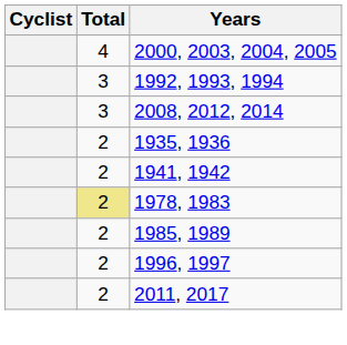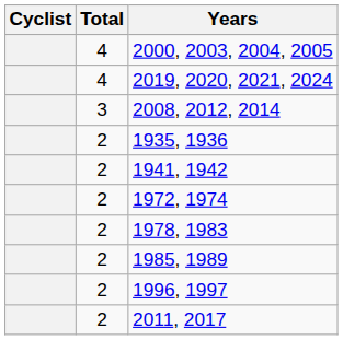 <table class="wikitable plainrowheaders">
 <tr>
 <th scope=col>Cyclist</th>
 <th scope=col>Total</th>
 <th scope=col class="unsortable">Years</th>
 </tr>
 <tr>
 <th scope=row></th>
 <td align=center>4</td>
 <td><a href='#'>2000</a>, <a href='#'>2003</a>, <a href='#'>2004</a>, <a href='#'>2005</a></td>
 </tr>
 <tr>
 <th scope=row></th>
-<td align=center>3</td>
-<td><a href='#'>1992</a>, <a href='#'>1993</a>, <a href='#'>1994</a></td>
+<td align=center>4</td>
+<td><a href='#'>2019</a>, <a href='#'>2020</a>, <a href='#'>2021</a>, <a href='#'>2024</a></td>
 </tr>
 <tr>
 <th scope=row></th>
 <td align=center>3</td>
 <td><a href='#'>2008</a>, <a href='#'>2012</a>, <a href='#'>2014</a></td>
 </tr>
 <tr>
 <th scope=row></th>
 <td align=center>2</td>
 <td><a href='#'>1935</a>, <a href='#'>1936</a></td>
 </tr>
 <tr>
 <th scope=row></th>
 <td align=center>2</td>
 <td><a href='#'>1941</a>, <a href='#'>1942</a></td>
 </tr>
 <tr>
 <th scope=row></th>
-<td align=center style="background: khaki;">2</td>
+<td align=center>2</td>
+<td><a href='#'>1972</a>, <a href='#'>1974</a></td>
+</tr>
+<tr>
+<th scope=row></th>
+<td align=center>2</td>
 <td><a href='#'>1978</a>, <a href='#'>1983</a></td>
 </tr>
 <tr>
 <th scope=row></th>
 <td align=center>2</td>
 <td><a href='#'>1985</a>, <a href='#'>1989</a></td>
 </tr>
 <tr>
 <th scope=row></th>
 <td align=center>2</td>
 <td><a href='#'>1996</a>, <a href='#'>1997</a></td>
 </tr>
 <tr>
 <th scope=row></th>
 <td align=center>2</td>
 <td><a href='#'>2011</a>, <a href='#'>2017</a></td>
 </tr>
 </table>
